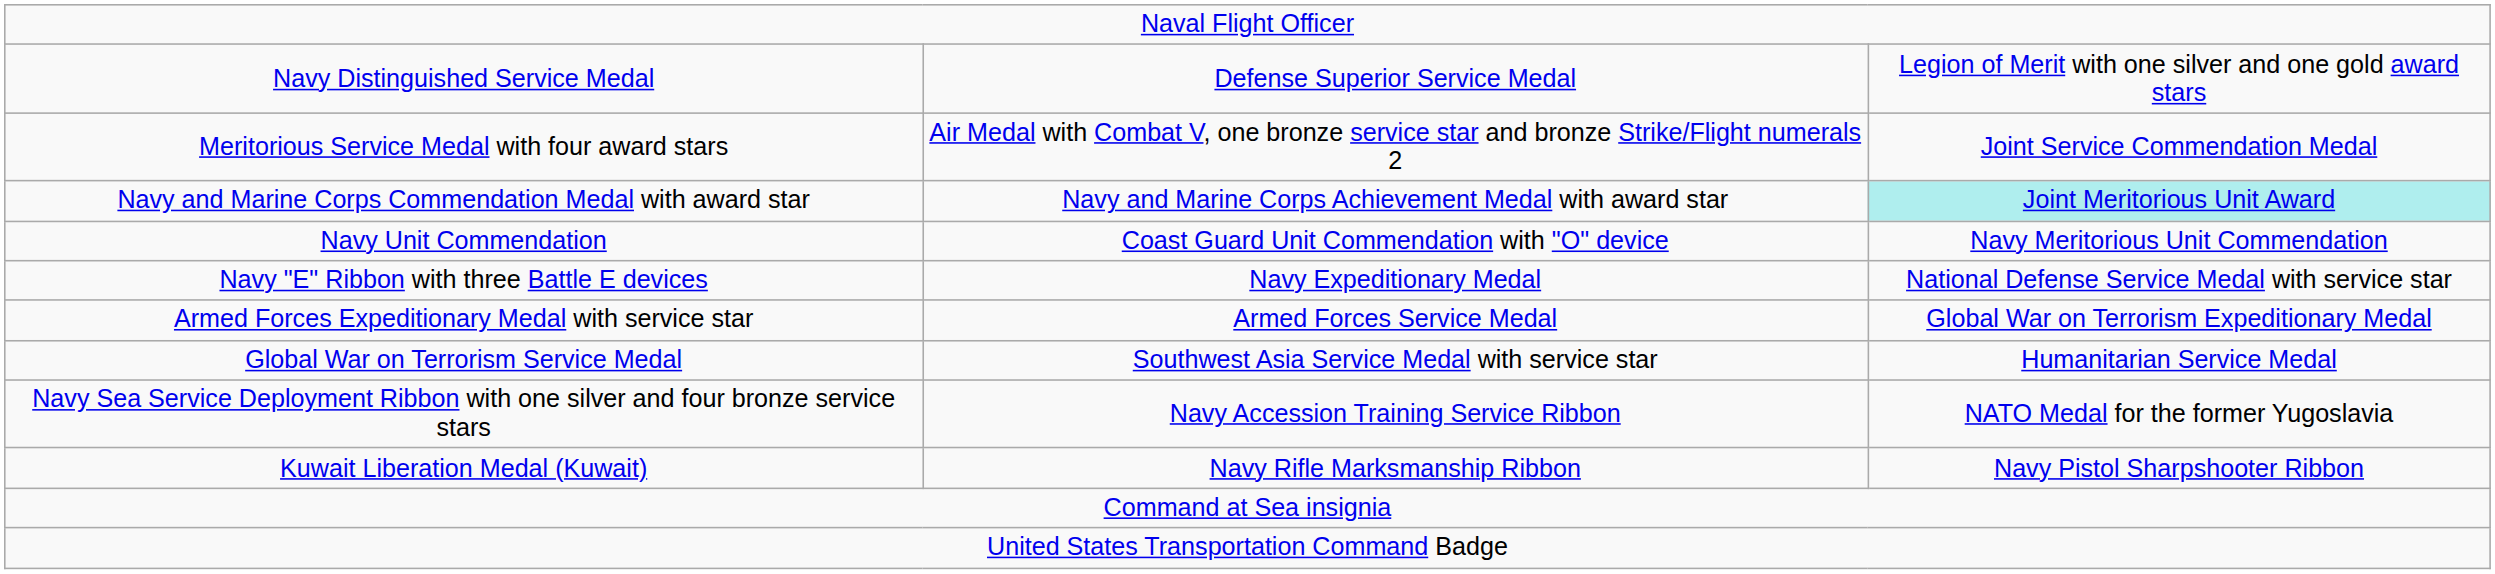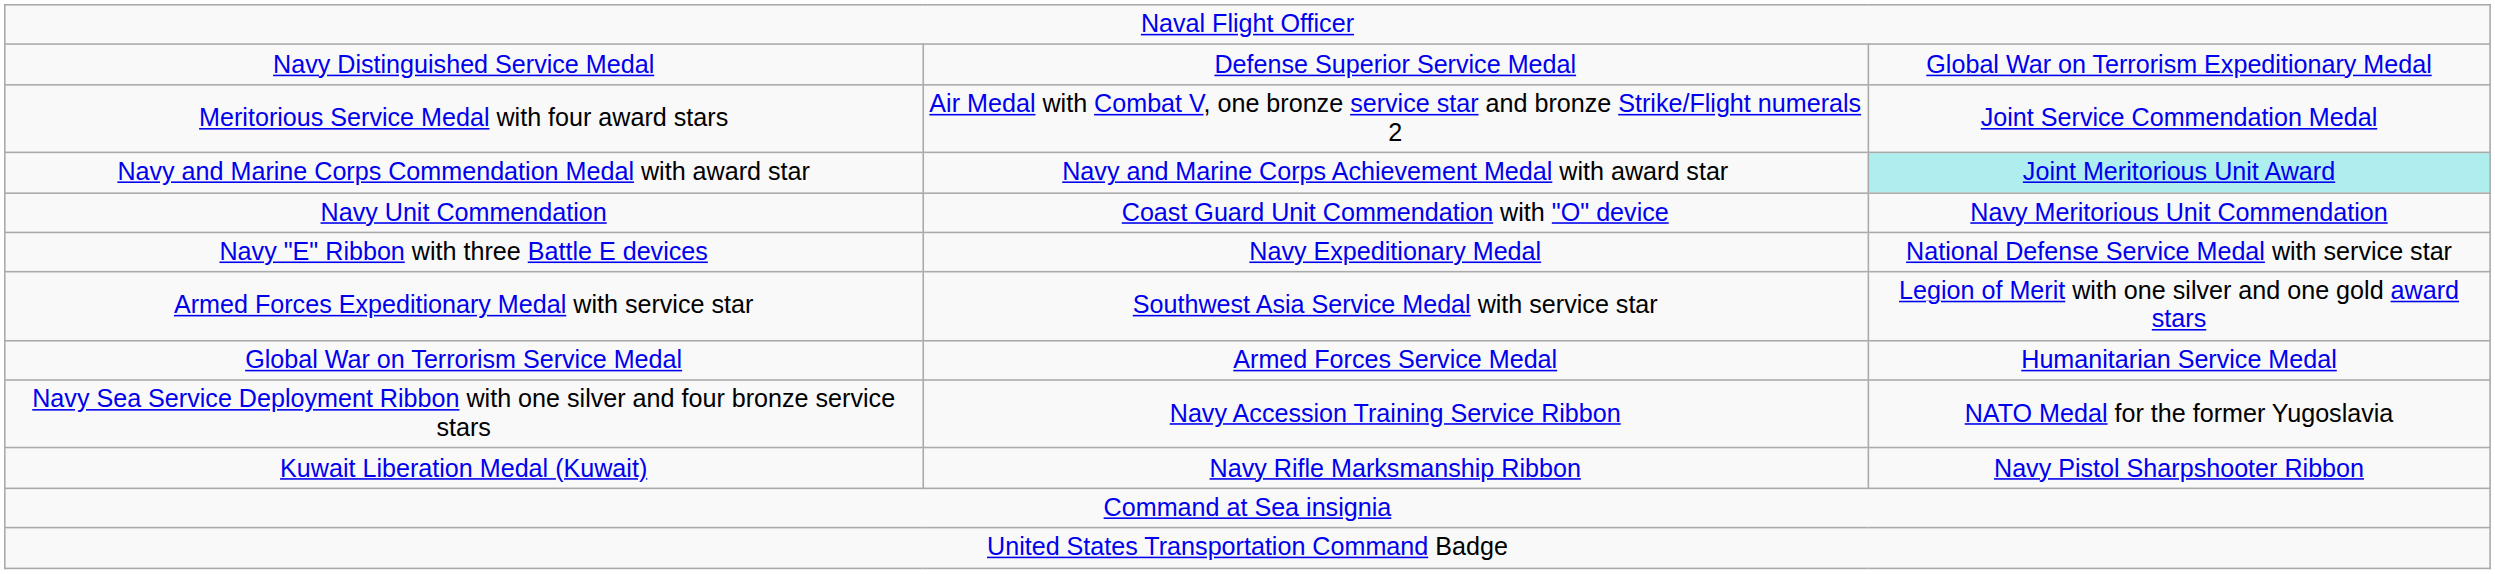 <table class="wikitable" style="margin:1em auto; text-align:center;">
 <tr>
 <td colspan="3"><a href='#'>Naval Flight Officer</a></td>
 </tr>
 <tr>
 <td><a href='#'>Navy Distinguished Service Medal</a></td>
 <td><a href='#'>Defense Superior Service Medal</a></td>
-<td><a href='#'>Legion of Merit</a> with one silver and one gold <a href='#'>award stars</a></td>
+<td><a href='#'>Global War on Terrorism Expeditionary Medal</a></td>
 </tr>
 <tr>
 <td><a href='#'>Meritorious Service Medal</a> with four award stars</td>
 <td><a href='#'>Air Medal</a> with <a href='#'>Combat V</a>, one bronze <a href='#'>service star</a> and bronze <a href='#'>Strike/Flight numerals</a> 2</td>
 <td><a href='#'>Joint Service Commendation Medal</a></td>
 </tr>
 <tr>
 <td><a href='#'>Navy and Marine Corps Commendation Medal</a> with award star</td>
 <td><a href='#'>Navy and Marine Corps Achievement Medal</a> with award star</td>
 <td style="background: paleturquoise;"><a href='#'>Joint Meritorious Unit Award</a></td>
 </tr>
 <tr>
 <td><a href='#'>Navy Unit Commendation</a></td>
 <td><a href='#'>Coast Guard Unit Commendation</a> with <a href='#'>"O" device</a></td>
 <td><a href='#'>Navy Meritorious Unit Commendation</a></td>
 </tr>
 <tr>
 <td><a href='#'>Navy "E" Ribbon</a> with three <a href='#'>Battle E devices</a></td>
 <td><a href='#'>Navy Expeditionary Medal</a></td>
 <td><a href='#'>National Defense Service Medal</a> with service star</td>
 </tr>
 <tr>
 <td><a href='#'>Armed Forces Expeditionary Medal</a> with service star</td>
-<td><a href='#'>Armed Forces Service Medal</a></td>
-<td><a href='#'>Global War on Terrorism Expeditionary Medal</a></td>
+<td><a href='#'>Southwest Asia Service Medal</a> with service star</td>
+<td><a href='#'>Legion of Merit</a> with one silver and one gold <a href='#'>award stars</a></td>
 </tr>
 <tr>
 <td><a href='#'>Global War on Terrorism Service Medal</a></td>
-<td><a href='#'>Southwest Asia Service Medal</a> with service star</td>
+<td><a href='#'>Armed Forces Service Medal</a></td>
 <td><a href='#'>Humanitarian Service Medal</a></td>
 </tr>
 <tr>
 <td><a href='#'>Navy Sea Service Deployment Ribbon</a> with one silver and four bronze service stars</td>
 <td><a href='#'>Navy Accession Training Service Ribbon</a></td>
 <td><a href='#'>NATO Medal</a> for the former Yugoslavia</td>
 </tr>
 <tr>
 <td><a href='#'>Kuwait Liberation Medal (Kuwait)</a></td>
 <td><a href='#'>Navy Rifle Marksmanship Ribbon</a></td>
 <td><a href='#'>Navy Pistol Sharpshooter Ribbon</a></td>
 </tr>
 <tr>
 <td colspan="3"><a href='#'>Command at Sea insignia</a></td>
 </tr>
 <tr>
 <td colspan="3"><a href='#'>United States Transportation Command</a> Badge</td>
 </tr>
 </table>
